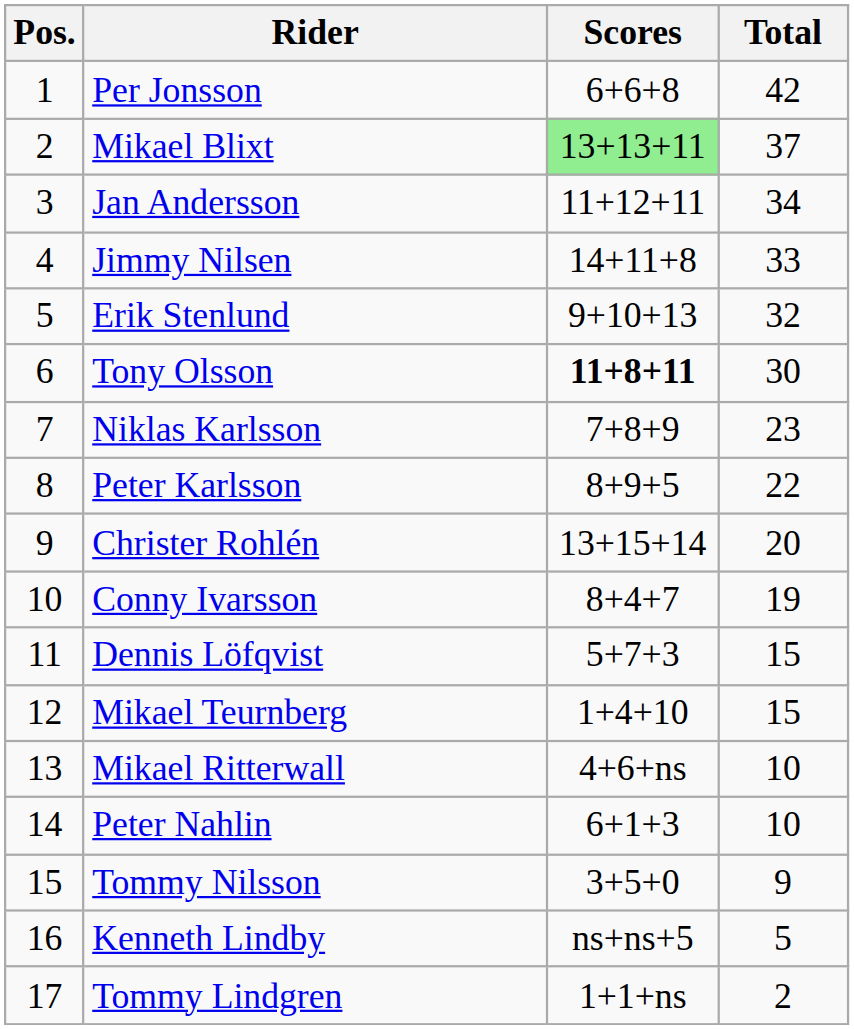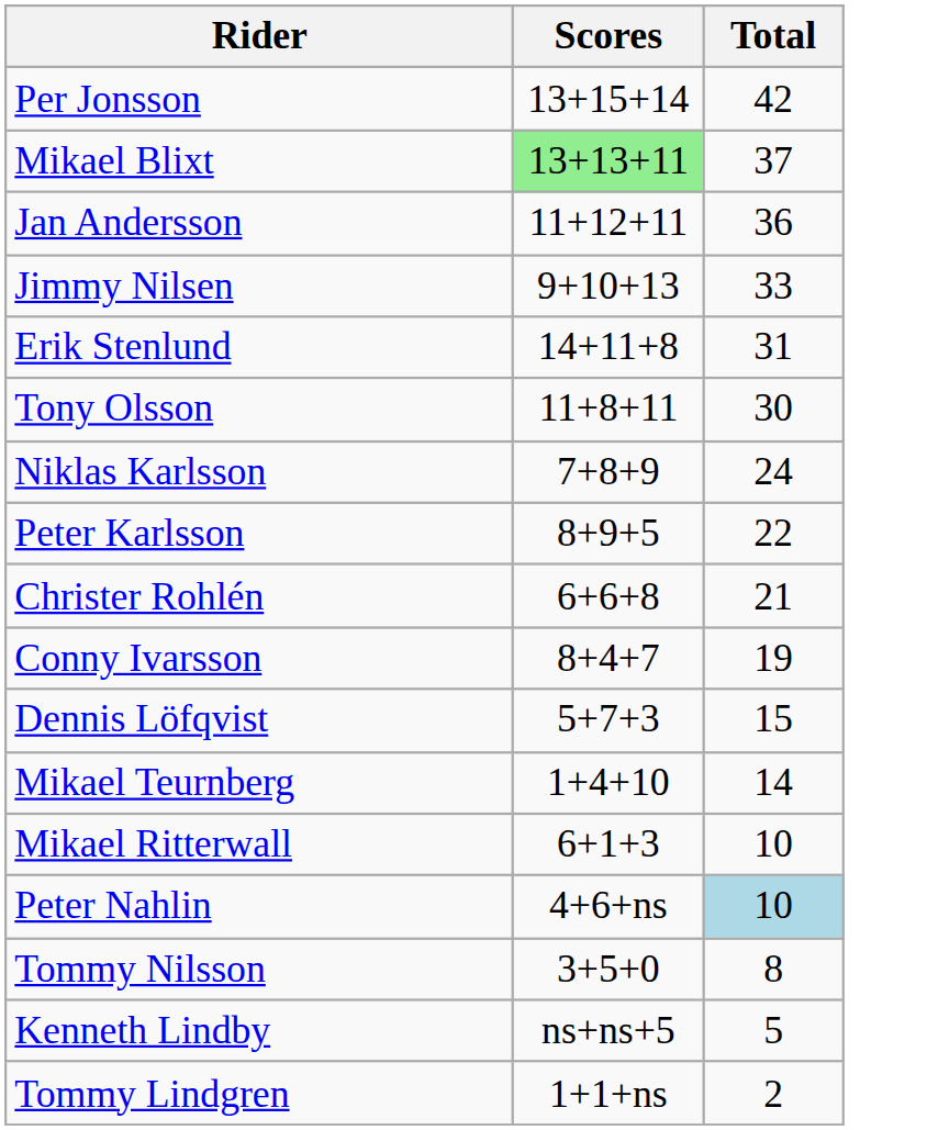 <table class=wikitable>
 <tr>
-<th width=25px>Pos.</th>
 <th width=200px>Rider</th>
 <th width=70px>Scores</th>
 <th width=50px>Total</th>
 </tr>
 <tr align=center >
-<td>1</td>
 <td align=left><a href='#'>Per Jonsson</a></td>
-<td>6+6+8</td>
+<td>13+15+14</td>
 <td>42</td>
 </tr>
 <tr align=center >
-<td>2</td>
 <td align=left><a href='#'>Mikael Blixt</a></td>
 <td style="background: lightgreen;">13+13+11</td>
 <td>37</td>
 </tr>
 <tr align=center >
-<td>3</td>
 <td align=left><a href='#'>Jan Andersson</a></td>
 <td>11+12+11</td>
-<td>34</td>
+<td>36</td>
 </tr>
 <tr align=center >
-<td>4</td>
 <td align=left><a href='#'>Jimmy Nilsen</a></td>
-<td>14+11+8</td>
+<td>9+10+13</td>
 <td>33</td>
 </tr>
 <tr align=center >
-<td>5</td>
 <td align=left><a href='#'>Erik Stenlund</a></td>
-<td>9+10+13</td>
-<td>32</td>
+<td>14+11+8</td>
+<td>31</td>
 </tr>
 <tr align=center >
-<td>6</td>
 <td align=left><a href='#'>Tony Olsson</a></td>
-<td><strong>11+8+11</strong></td>
+<td>11+8+11</td>
 <td>30</td>
 </tr>
 <tr align=center>
-<td>7</td>
 <td align=left><a href='#'>Niklas Karlsson</a></td>
 <td>7+8+9</td>
-<td>23</td>
+<td>24</td>
 </tr>
 <tr align=center>
-<td>8</td>
 <td align=left><a href='#'>Peter Karlsson</a></td>
 <td>8+9+5</td>
 <td>22</td>
 </tr>
 <tr align=center>
-<td>9</td>
 <td align=left><a href='#'>Christer Rohlén</a></td>
-<td>13+15+14</td>
-<td>20</td>
+<td>6+6+8</td>
+<td>21</td>
 </tr>
 <tr align=center>
-<td>10</td>
 <td align=left><a href='#'>Conny Ivarsson</a></td>
 <td>8+4+7</td>
 <td>19</td>
 </tr>
 <tr align=center>
-<td>11</td>
 <td align=left><a href='#'>Dennis Löfqvist</a></td>
 <td>5+7+3</td>
 <td>15</td>
 </tr>
 <tr align=center>
-<td>12</td>
 <td align=left><a href='#'>Mikael Teurnberg</a></td>
 <td>1+4+10</td>
-<td>15</td>
+<td>14</td>
 </tr>
 <tr align=center>
-<td>13</td>
 <td align=left><a href='#'>Mikael Ritterwall</a></td>
-<td>4+6+ns</td>
-<td>10</td>
-</tr>
-<tr align=center>
-<td>14</td>
-<td align=left><a href='#'>Peter Nahlin</a></td>
 <td>6+1+3</td>
 <td>10</td>
 </tr>
 <tr align=center>
-<td>15</td>
+<td align=left><a href='#'>Peter Nahlin</a></td>
+<td>4+6+ns</td>
+<td style="background: lightblue;">10</td>
+</tr>
+<tr align=center>
 <td align=left><a href='#'>Tommy Nilsson</a></td>
 <td>3+5+0</td>
-<td>9</td>
+<td>8</td>
 </tr>
 <tr align=center>
-<td>16</td>
 <td align=left><a href='#'>Kenneth Lindby</a></td>
 <td>ns+ns+5</td>
 <td>5</td>
 </tr>
 <tr align=center>
-<td>17</td>
 <td align=left><a href='#'>Tommy Lindgren</a></td>
 <td>1+1+ns</td>
 <td>2</td>
 </tr>
 </table>
